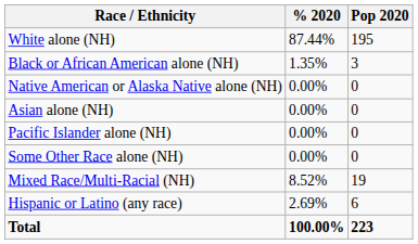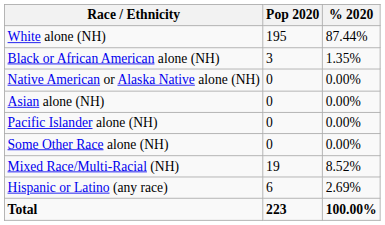 <table class="wikitable">
 <tr>
 <th>Race / Ethnicity</th>
+<th>Pop 2020</th>
 <th>% 2020</th>
-<th>Pop 2020</th>
 </tr>
 <tr>
 <td><a href='#'>White</a> alone (NH)</td>
+<td>195</td>
 <td>87.44%</td>
-<td>195</td>
 </tr>
 <tr>
 <td><a href='#'>Black or African American</a> alone (NH)</td>
+<td>3</td>
 <td>1.35%</td>
-<td>3</td>
 </tr>
 <tr>
 <td><a href='#'>Native American</a> or <a href='#'>Alaska Native</a> alone (NH)</td>
+<td>0</td>
 <td>0.00%</td>
-<td>0</td>
 </tr>
 <tr>
 <td><a href='#'>Asian</a> alone (NH)</td>
+<td>0</td>
 <td>0.00%</td>
-<td>0</td>
 </tr>
 <tr>
 <td><a href='#'>Pacific Islander</a> alone (NH)</td>
+<td>0</td>
 <td>0.00%</td>
-<td>0</td>
 </tr>
 <tr>
 <td><a href='#'>Some Other Race</a> alone (NH)</td>
+<td>0</td>
 <td>0.00%</td>
-<td>0</td>
 </tr>
 <tr>
 <td><a href='#'>Mixed Race/Multi-Racial</a> (NH)</td>
+<td>19</td>
 <td>8.52%</td>
-<td>19</td>
 </tr>
 <tr>
 <td><a href='#'>Hispanic or Latino</a> (any race)</td>
+<td>6</td>
 <td>2.69%</td>
-<td>6</td>
 </tr>
 <tr>
 <td><strong>Total</strong></td>
+<td><strong>223</strong></td>
 <td><strong>100.00%</strong></td>
-<td><strong>223</strong></td>
 </tr>
 </table>
